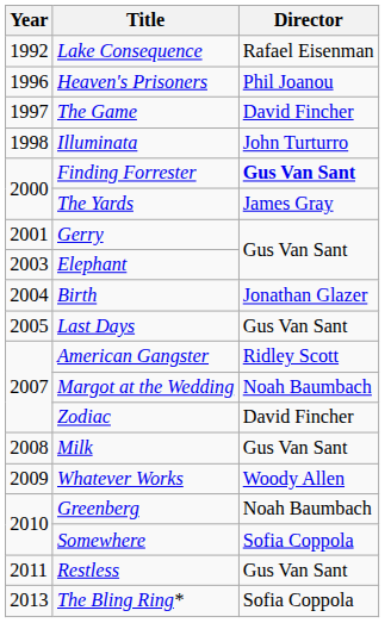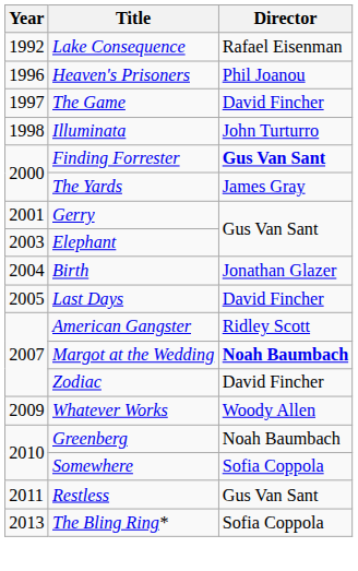 <table class="wikitable">
 <tr>
 <th>Year</th>
 <th>Title</th>
 <th>Director</th>
 </tr>
 <tr>
 <td>1992</td>
 <td><em><a href='#'>Lake Consequence</a></em></td>
 <td>Rafael Eisenman</td>
 </tr>
 <tr>
 <td>1996</td>
 <td><em><a href='#'>Heaven's Prisoners</a></em></td>
 <td><a href='#'>Phil Joanou</a></td>
 </tr>
 <tr>
 <td>1997</td>
 <td><em><a href='#'>The Game</a></em></td>
 <td><a href='#'>David Fincher</a></td>
 </tr>
 <tr>
 <td>1998</td>
 <td><em><a href='#'>Illuminata</a></em></td>
 <td><a href='#'>John Turturro</a></td>
 </tr>
 <tr>
 <td rowspan=2>2000</td>
 <td><em><a href='#'>Finding Forrester</a></em></td>
 <td><strong><a href='#'>Gus Van Sant</a></strong></td>
 </tr>
 <tr>
 <td><em><a href='#'>The Yards</a></em></td>
 <td><a href='#'>James Gray</a></td>
 </tr>
 <tr>
 <td>2001</td>
 <td><em><a href='#'>Gerry</a></em></td>
 <td rowspan=2>Gus Van Sant</td>
 </tr>
 <tr>
 <td>2003</td>
 <td><em><a href='#'>Elephant</a></em></td>
 </tr>
 <tr>
 <td>2004</td>
 <td><em><a href='#'>Birth</a></em></td>
 <td><a href='#'>Jonathan Glazer</a></td>
 </tr>
 <tr>
 <td>2005</td>
 <td><em><a href='#'>Last Days</a></em></td>
-<td>Gus Van Sant</td>
+<td><a href='#'>David Fincher</a></td>
 </tr>
 <tr>
 <td rowspan=3>2007</td>
 <td><em><a href='#'>American Gangster</a></em></td>
 <td><a href='#'>Ridley Scott</a></td>
 </tr>
 <tr>
 <td><em><a href='#'>Margot at the Wedding</a></em></td>
-<td><a href='#'>Noah Baumbach</a></td>
+<td><strong><a href='#'>Noah Baumbach</a></strong></td>
 </tr>
 <tr>
 <td><em><a href='#'>Zodiac</a></em></td>
 <td>David Fincher</td>
-</tr>
-<tr>
-<td>2008</td>
-<td><em><a href='#'>Milk</a></em></td>
-<td>Gus Van Sant</td>
 </tr>
 <tr>
 <td>2009</td>
 <td><em><a href='#'>Whatever Works</a></em></td>
 <td><a href='#'>Woody Allen</a></td>
 </tr>
 <tr>
 <td rowspan=2>2010</td>
 <td><em><a href='#'>Greenberg</a></em></td>
 <td>Noah Baumbach</td>
 </tr>
 <tr>
 <td><em><a href='#'>Somewhere</a></em></td>
 <td><a href='#'>Sofia Coppola</a></td>
 </tr>
 <tr>
 <td>2011</td>
 <td><em><a href='#'>Restless</a></em></td>
 <td>Gus Van Sant</td>
 </tr>
 <tr>
 <td>2013</td>
 <td><em><a href='#'>The Bling Ring</a>*</em></td>
 <td>Sofia Coppola</td>
 </tr>
 </table>
